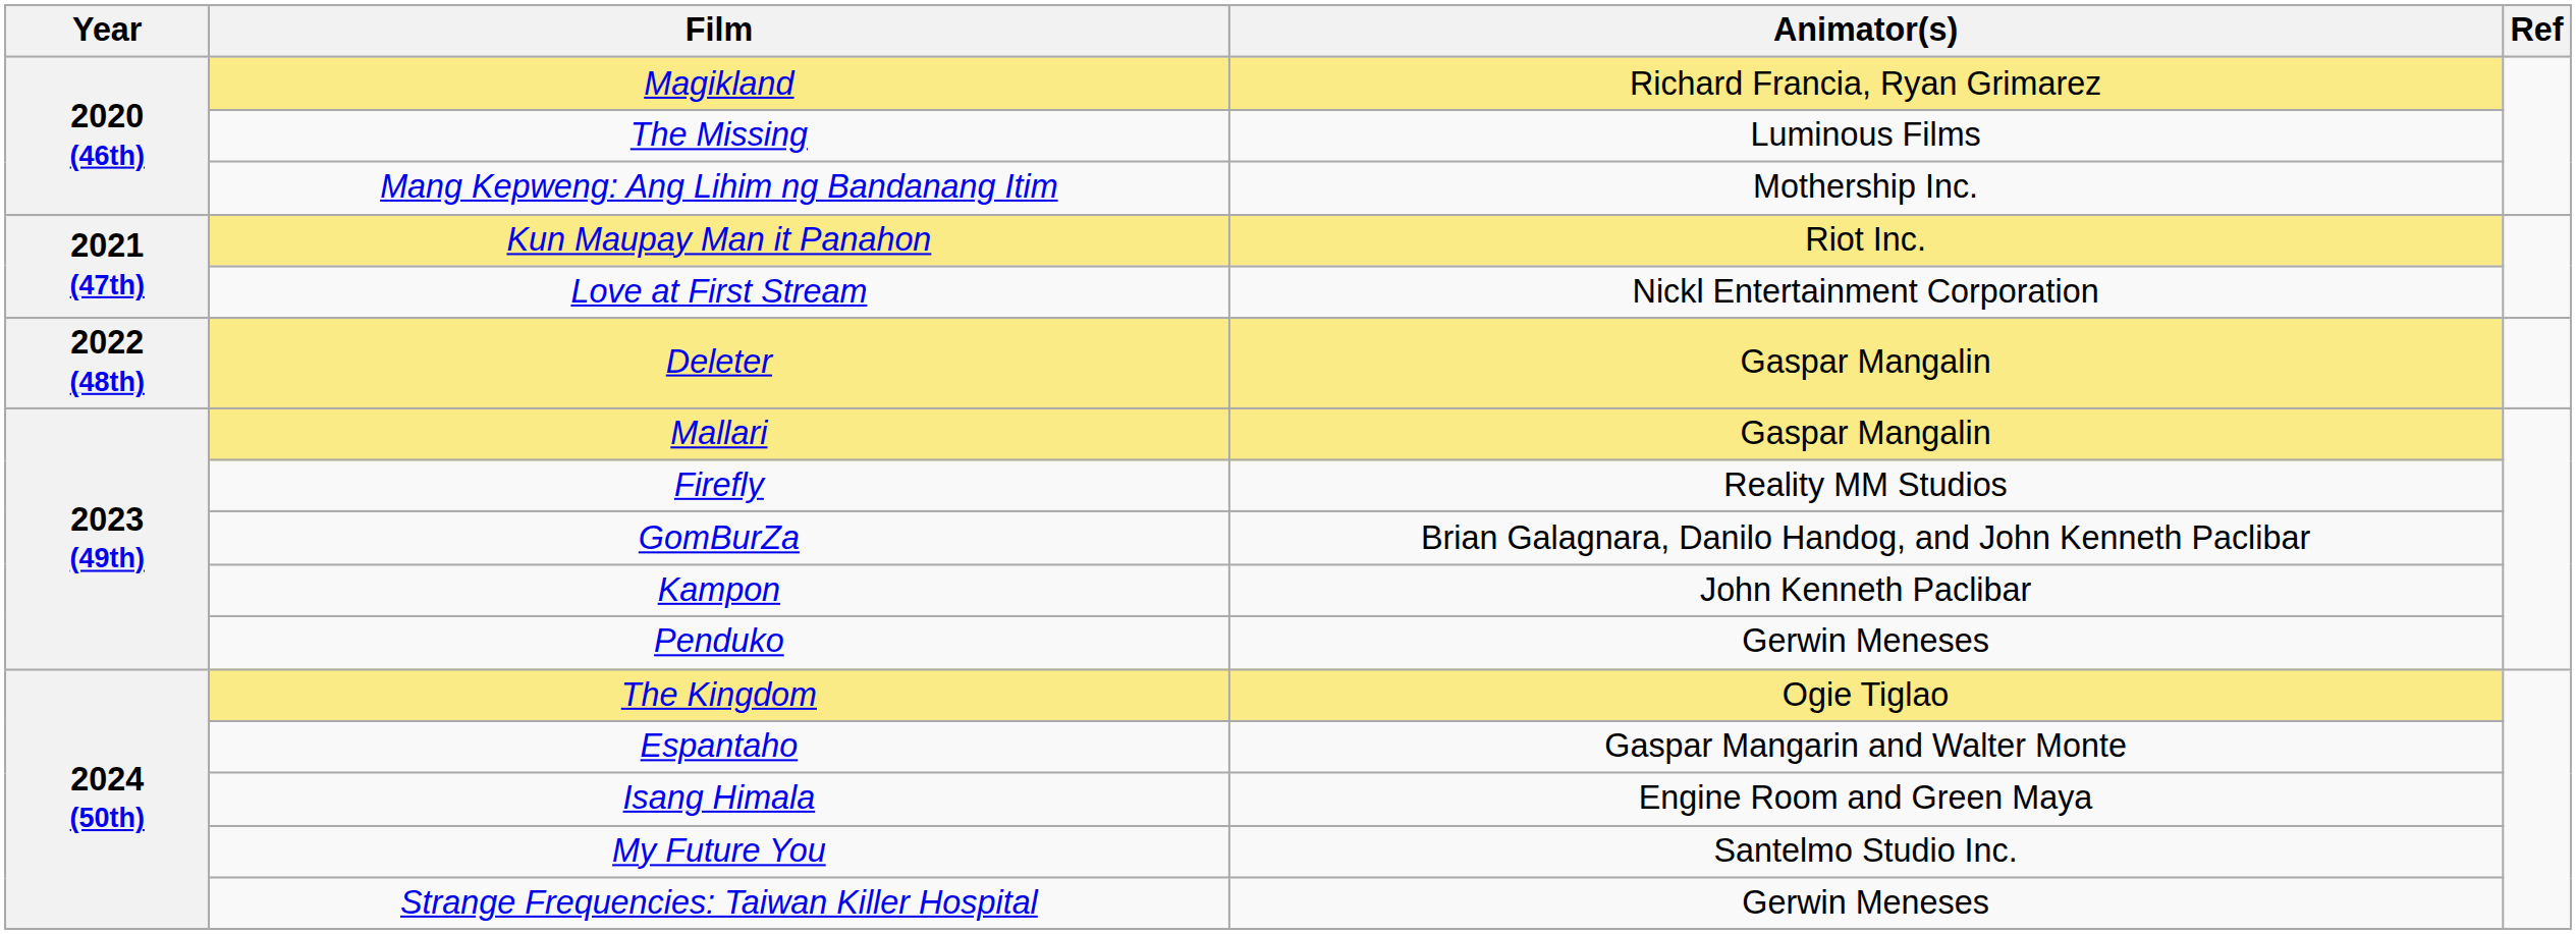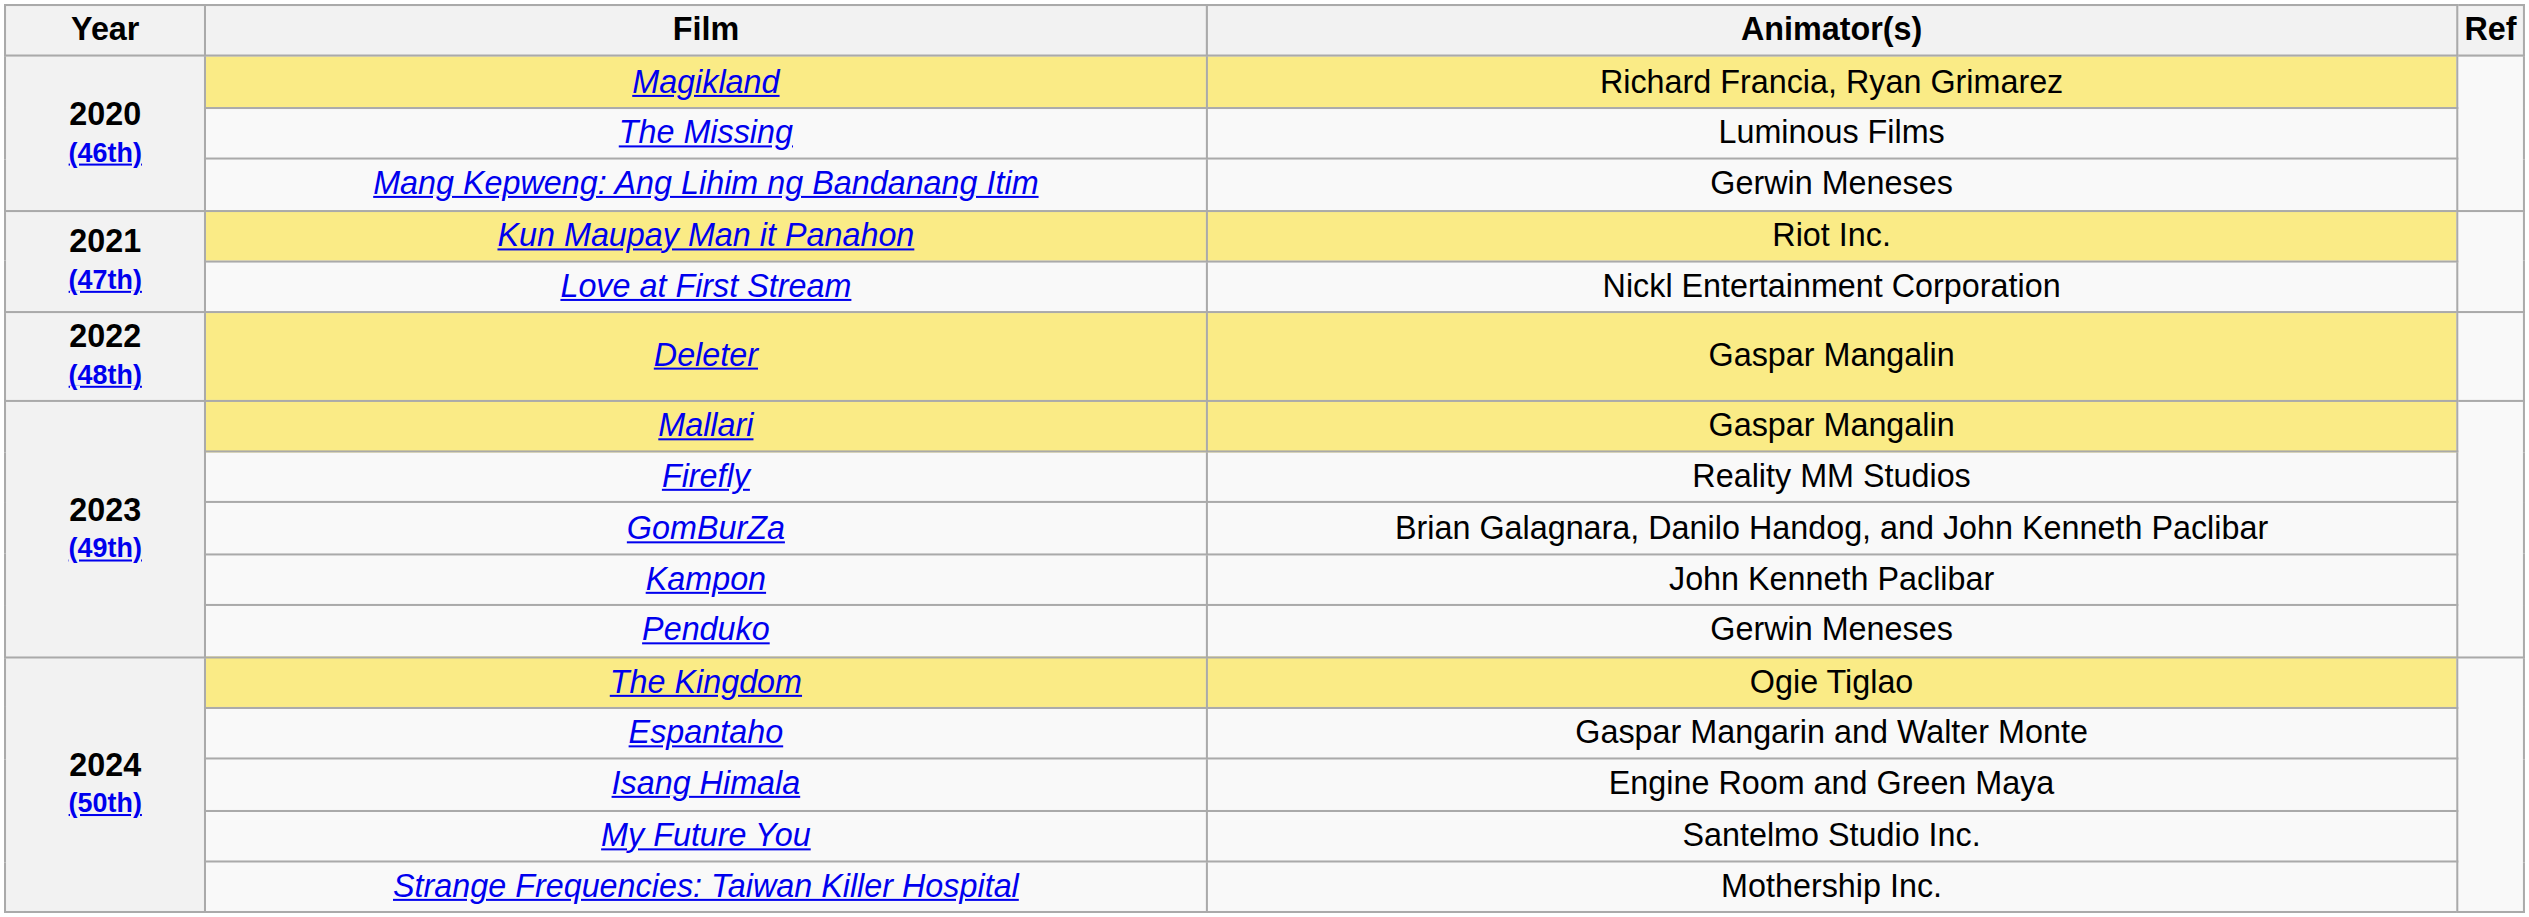 <table class="wikitable" style="text-align:center;">
 <tr style="background:#bebebe;">
 <th scope="col" style="width:8%;">Year</th>
 <th scope="col" style="width:40%;">Film</th>
 <th scope="col" style="width:50%;">Animator(s)</th>
 <th scope="col" style="width:2%;">Ref</th>
 </tr>
 <tr>
 <th rowspan="3">2020 <br><small><a href='#'>(46th)</a> </small></th>
 <td style="background:#FAEB86"><em><a href='#'>Magikland</a></em></td>
 <td style="background:#FAEB86">Richard Francia, Ryan Grimarez</td>
 <td rowspan="3"></td>
 </tr>
 <tr>
 <td><em><a href='#'>The Missing</a></em></td>
 <td>Luminous Films</td>
 </tr>
 <tr>
 <td><em><a href='#'>Mang Kepweng: Ang Lihim ng Bandanang Itim</a></em></td>
-<td>Mothership Inc.</td>
+<td>Gerwin Meneses</td>
 </tr>
 <tr>
 <th rowspan="2">2021 <br><small><a href='#'>(47th)</a> </small></th>
 <td style="background:#FAEB86"><em><a href='#'>Kun Maupay Man it Panahon</a></em></td>
 <td style="background:#FAEB86">Riot Inc.</td>
 <td rowspan="2"></td>
 </tr>
 <tr>
 <td><em><a href='#'>Love at First Stream</a></em></td>
 <td>Nickl Entertainment Corporation</td>
 </tr>
 <tr>
 <th>2022 <br><small><a href='#'>(48th)</a> </small></th>
 <td style="background:#FAEB86"><em><a href='#'>Deleter</a></em></td>
 <td style="background:#FAEB86">Gaspar Mangalin</td>
 <td></td>
 </tr>
 <tr>
 <th rowspan="5">2023 <br><small><a href='#'>(49th)</a> </small></th>
 <td style="background:#FAEB86"><em><a href='#'>Mallari</a></em></td>
 <td style="background:#FAEB86">Gaspar Mangalin</td>
 <td rowspan="5"></td>
 </tr>
 <tr>
 <td><em><a href='#'>Firefly</a></em></td>
 <td>Reality MM Studios</td>
 </tr>
 <tr>
 <td><em><a href='#'>GomBurZa</a></em></td>
 <td>Brian Galagnara, Danilo Handog, and John Kenneth Paclibar</td>
 </tr>
 <tr>
 <td><em><a href='#'>Kampon</a></em></td>
 <td>John Kenneth Paclibar</td>
 </tr>
 <tr>
 <td><em><a href='#'>Penduko</a></em></td>
 <td>Gerwin Meneses</td>
 </tr>
 <tr>
 <th rowspan="5">2024 <br><small><a href='#'>(50th)</a> </small></th>
 <td style="background:#FAEB86"><em><a href='#'>The Kingdom</a></em></td>
 <td style="background:#FAEB86">Ogie Tiglao</td>
 <td rowspan="5"></td>
 </tr>
 <tr>
 <td><em><a href='#'>Espantaho</a></em></td>
 <td>Gaspar Mangarin and Walter Monte</td>
 </tr>
 <tr>
 <td><em><a href='#'>Isang Himala</a></em></td>
 <td>Engine Room and Green Maya</td>
 </tr>
 <tr>
 <td><em><a href='#'>My Future You</a></em></td>
 <td>Santelmo Studio Inc.</td>
 </tr>
 <tr>
 <td><em><a href='#'>Strange Frequencies: Taiwan Killer Hospital</a></em></td>
-<td>Gerwin Meneses</td>
+<td>Mothership Inc.</td>
 </tr>
 </table>
